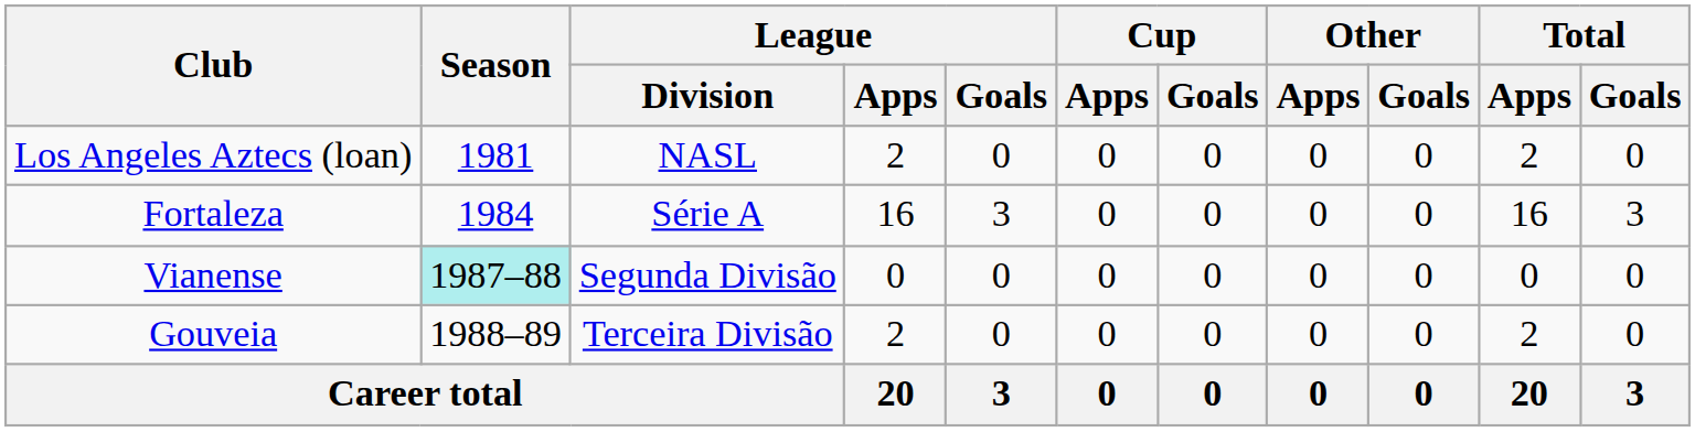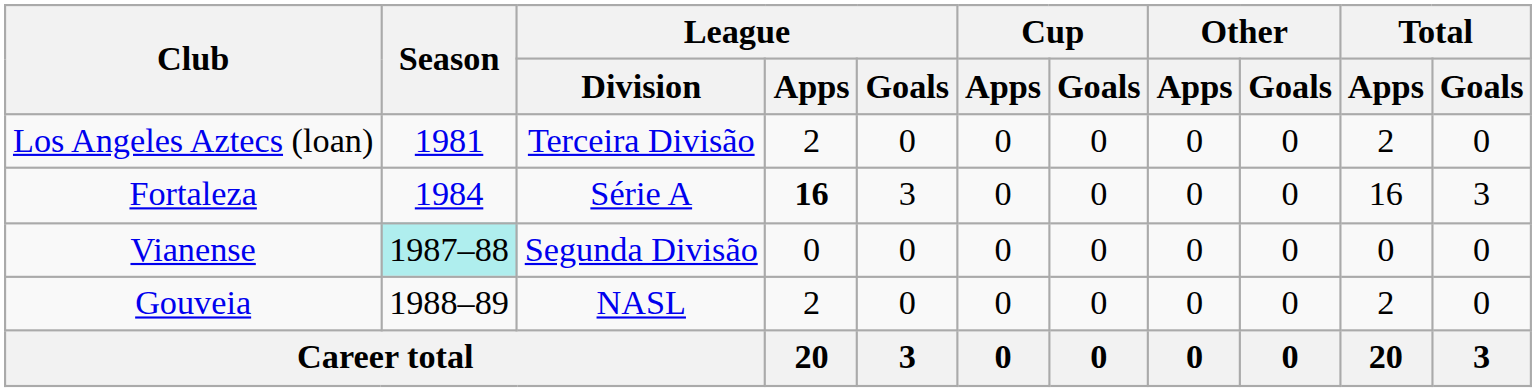 <table class="wikitable" style="text-align: center">
 <tr>
 <th rowspan="2">Club</th>
 <th rowspan="2">Season</th>
 <th colspan="3">League</th>
 <th colspan="2">Cup</th>
 <th colspan="2">Other</th>
 <th colspan="2">Total</th>
 </tr>
 <tr>
 <th>Division</th>
 <th>Apps</th>
 <th>Goals</th>
 <th>Apps</th>
 <th>Goals</th>
 <th>Apps</th>
 <th>Goals</th>
 <th>Apps</th>
 <th>Goals</th>
 </tr>
 <tr>
 <td><a href='#'>Los Angeles Aztecs</a> (loan)</td>
 <td><a href='#'>1981</a></td>
-<td><a href='#'>NASL</a></td>
+<td><a href='#'>Terceira Divisão</a></td>
 <td>2</td>
 <td>0</td>
 <td>0</td>
 <td>0</td>
 <td>0</td>
 <td>0</td>
 <td>2</td>
 <td>0</td>
 </tr>
 <tr>
 <td><a href='#'>Fortaleza</a></td>
 <td><a href='#'>1984</a></td>
 <td><a href='#'>Série A</a></td>
-<td>16</td>
+<td><strong>16</strong></td>
 <td>3</td>
 <td>0</td>
 <td>0</td>
 <td>0</td>
 <td>0</td>
 <td>16</td>
 <td>3</td>
 </tr>
 <tr>
 <td><a href='#'>Vianense</a></td>
 <td style="background: paleturquoise;">1987–88</td>
 <td><a href='#'>Segunda Divisão</a></td>
 <td>0</td>
 <td>0</td>
 <td>0</td>
 <td>0</td>
 <td>0</td>
 <td>0</td>
 <td>0</td>
 <td>0</td>
 </tr>
 <tr>
 <td><a href='#'>Gouveia</a></td>
 <td>1988–89</td>
-<td><a href='#'>Terceira Divisão</a></td>
+<td><a href='#'>NASL</a></td>
 <td>2</td>
 <td>0</td>
 <td>0</td>
 <td>0</td>
 <td>0</td>
 <td>0</td>
 <td>2</td>
 <td>0</td>
 </tr>
 <tr>
 <th colspan="3"><strong>Career total</strong></th>
 <th>20</th>
 <th>3</th>
 <th>0</th>
 <th>0</th>
 <th>0</th>
 <th>0</th>
 <th>20</th>
 <th>3</th>
 </tr>
 </table>
